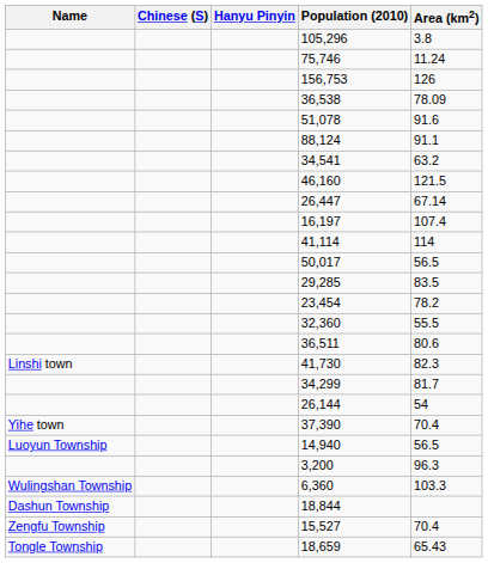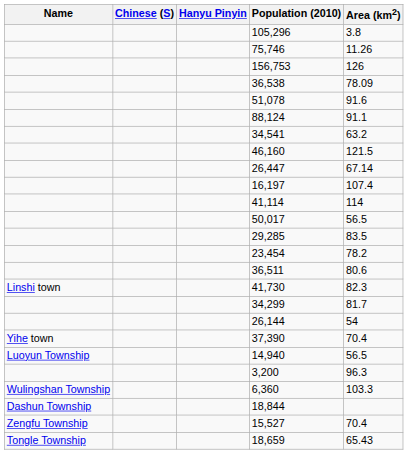 <table class="wikitable">
 <tr>
 <th>Name</th>
 <th><a href='#'>Chinese</a> (<a href='#'>S</a>)</th>
 <th><a href='#'>Hanyu Pinyin</a></th>
 <th>Population (2010)</th>
 <th>Area (km<sup>2</sup>)</th>
 </tr>
 <tr>
 <td></td>
 <td></td>
 <td></td>
 <td>105,296</td>
 <td>3.8</td>
 </tr>
 <tr>
 <td></td>
 <td></td>
 <td></td>
 <td>75,746</td>
-<td>11.24</td>
+<td>11.26</td>
 </tr>
 <tr>
 <td></td>
 <td></td>
 <td></td>
 <td>156,753</td>
 <td>126</td>
 </tr>
 <tr>
 <td></td>
 <td></td>
 <td></td>
 <td>36,538</td>
 <td>78.09</td>
 </tr>
 <tr>
 <td></td>
 <td></td>
 <td></td>
 <td>51,078</td>
 <td>91.6</td>
 </tr>
 <tr>
 <td></td>
 <td></td>
 <td></td>
 <td>88,124</td>
 <td>91.1</td>
 </tr>
 <tr>
 <td></td>
 <td></td>
 <td></td>
 <td>34,541</td>
 <td>63.2</td>
 </tr>
 <tr>
 <td></td>
 <td></td>
 <td></td>
 <td>46,160</td>
 <td>121.5</td>
 </tr>
 <tr>
 <td></td>
 <td></td>
 <td></td>
 <td>26,447</td>
 <td>67.14</td>
 </tr>
 <tr>
 <td></td>
 <td></td>
 <td></td>
 <td>16,197</td>
 <td>107.4</td>
 </tr>
 <tr>
 <td></td>
 <td></td>
 <td></td>
 <td>41,114</td>
 <td>114</td>
 </tr>
 <tr>
 <td></td>
 <td></td>
 <td></td>
 <td>50,017</td>
 <td>56.5</td>
 </tr>
 <tr>
 <td></td>
 <td></td>
 <td></td>
 <td>29,285</td>
 <td>83.5</td>
 </tr>
 <tr>
 <td></td>
 <td></td>
 <td></td>
 <td>23,454</td>
 <td>78.2</td>
 </tr>
 <tr>
 <td></td>
 <td></td>
 <td></td>
-<td>32,360</td>
-<td>55.5</td>
-</tr>
-<tr>
-<td></td>
-<td></td>
-<td></td>
 <td>36,511</td>
 <td>80.6</td>
 </tr>
 <tr>
 <td><a href='#'>Linshi</a> town</td>
 <td></td>
 <td></td>
 <td>41,730</td>
 <td>82.3</td>
 </tr>
 <tr>
 <td></td>
 <td></td>
 <td></td>
 <td>34,299</td>
 <td>81.7</td>
 </tr>
 <tr>
 <td></td>
 <td></td>
 <td></td>
 <td>26,144</td>
 <td>54</td>
 </tr>
 <tr>
 <td><a href='#'>Yihe</a> town</td>
 <td></td>
 <td></td>
 <td>37,390</td>
 <td>70.4</td>
 </tr>
 <tr>
 <td><a href='#'>Luoyun Township</a></td>
 <td></td>
 <td></td>
 <td>14,940</td>
 <td>56.5</td>
 </tr>
 <tr>
 <td></td>
 <td></td>
 <td></td>
 <td>3,200</td>
 <td>96.3</td>
 </tr>
 <tr>
 <td><a href='#'>Wulingshan Township</a></td>
 <td></td>
 <td></td>
 <td>6,360</td>
 <td>103.3</td>
 </tr>
 <tr>
 <td><a href='#'>Dashun Township</a></td>
 <td></td>
 <td></td>
 <td>18,844</td>
 <td></td>
 </tr>
 <tr>
 <td><a href='#'>Zengfu Township</a></td>
 <td></td>
 <td></td>
 <td>15,527</td>
 <td>70.4</td>
 </tr>
 <tr>
 <td><a href='#'>Tongle Township</a></td>
 <td></td>
 <td></td>
 <td>18,659</td>
 <td>65.43</td>
 </tr>
 </table>
